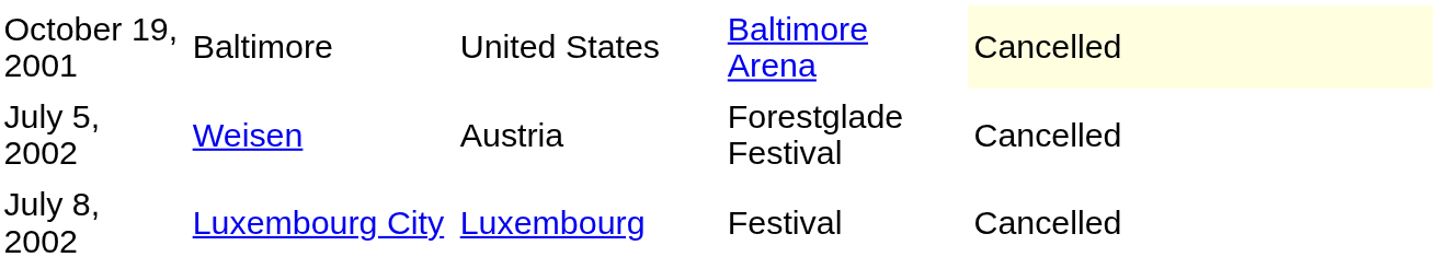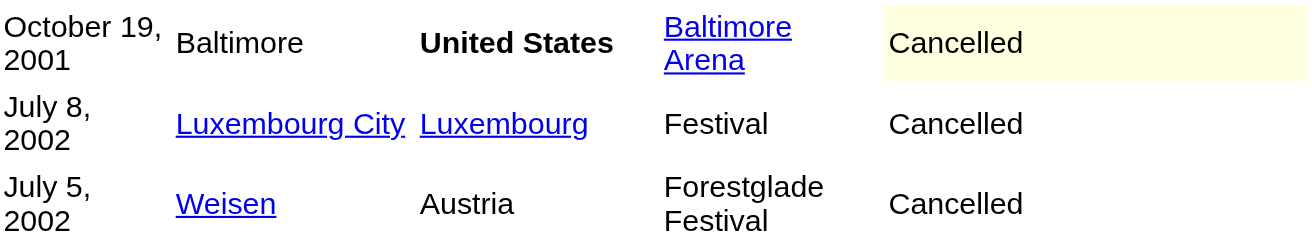 <table cellpadding="2" style="border: 0px solid darkgray; font-size:90%">
 <tr>
 <th width="150"></th>
 <th width="200"></th>
 <th width="200"></th>
 <th width="175"></th>
 <th width="600"></th>
 </tr>
 <tr border="0">
 <td>October 19, 2001</td>
 <td>Baltimore</td>
-<td>United States</td>
+<td><strong>United States</strong></td>
 <td><a href='#'>Baltimore Arena</a></td>
 <td style="background: lightyellow;">Cancelled</td>
+</tr>
+<tr>
+<td>July 8, 2002</td>
+<td><a href='#'>Luxembourg City</a></td>
+<td><a href='#'>Luxembourg</a></td>
+<td>Festival</td>
+<td>Cancelled</td>
 </tr>
 <tr>
 <td>July 5, 2002</td>
 <td><a href='#'>Weisen</a></td>
 <td>Austria</td>
 <td>Forestglade Festival</td>
 <td>Cancelled</td>
 </tr>
 <tr>
-<td>July 8, 2002</td>
-<td><a href='#'>Luxembourg City</a></td>
-<td><a href='#'>Luxembourg</a></td>
-<td>Festival</td>
-<td>Cancelled</td>
-</tr>
-<tr>
 </tr>
 </table>
